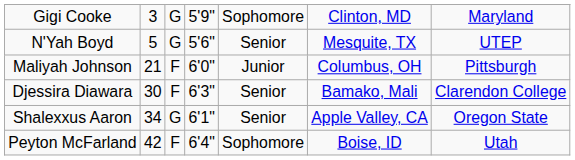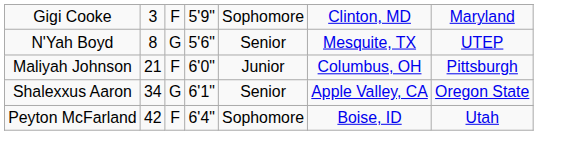 <table class="wikitable sortable" style="text-align: center">
 <tr align=center>
 </tr>
 <tr>
 <td>Gigi Cooke</td>
 <td>3</td>
-<td>G</td>
+<td>F</td>
 <td>5'9"</td>
 <td>Sophomore</td>
 <td><a href='#'>Clinton, MD</a></td>
 <td><a href='#'>Maryland</a></td>
 </tr>
 <tr>
 <td>N'Yah Boyd</td>
-<td>5</td>
+<td>8</td>
 <td>G</td>
 <td>5'6"</td>
 <td>Senior</td>
 <td><a href='#'>Mesquite, TX</a></td>
 <td><a href='#'>UTEP</a></td>
 </tr>
 <tr>
 <td>Maliyah Johnson</td>
 <td>21</td>
 <td>F</td>
 <td>6'0"</td>
 <td>Junior</td>
 <td><a href='#'>Columbus, OH</a></td>
 <td><a href='#'>Pittsburgh</a></td>
-</tr>
-<tr>
-<td>Djessira Diawara</td>
-<td>30</td>
-<td>F</td>
-<td>6'3"</td>
-<td>Senior</td>
-<td><a href='#'>Bamako, Mali</a></td>
-<td><a href='#'>Clarendon College</a></td>
 </tr>
 <tr>
 <td>Shalexxus Aaron</td>
 <td>34</td>
 <td>G</td>
 <td>6'1"</td>
 <td> Senior</td>
 <td><a href='#'>Apple Valley, CA</a></td>
 <td><a href='#'>Oregon State</a></td>
 </tr>
 <tr>
 <td>Peyton McFarland</td>
 <td>42</td>
 <td>F</td>
 <td>6'4"</td>
 <td>Sophomore</td>
 <td><a href='#'>Boise, ID</a></td>
 <td><a href='#'>Utah</a></td>
 </tr>
 </table>
